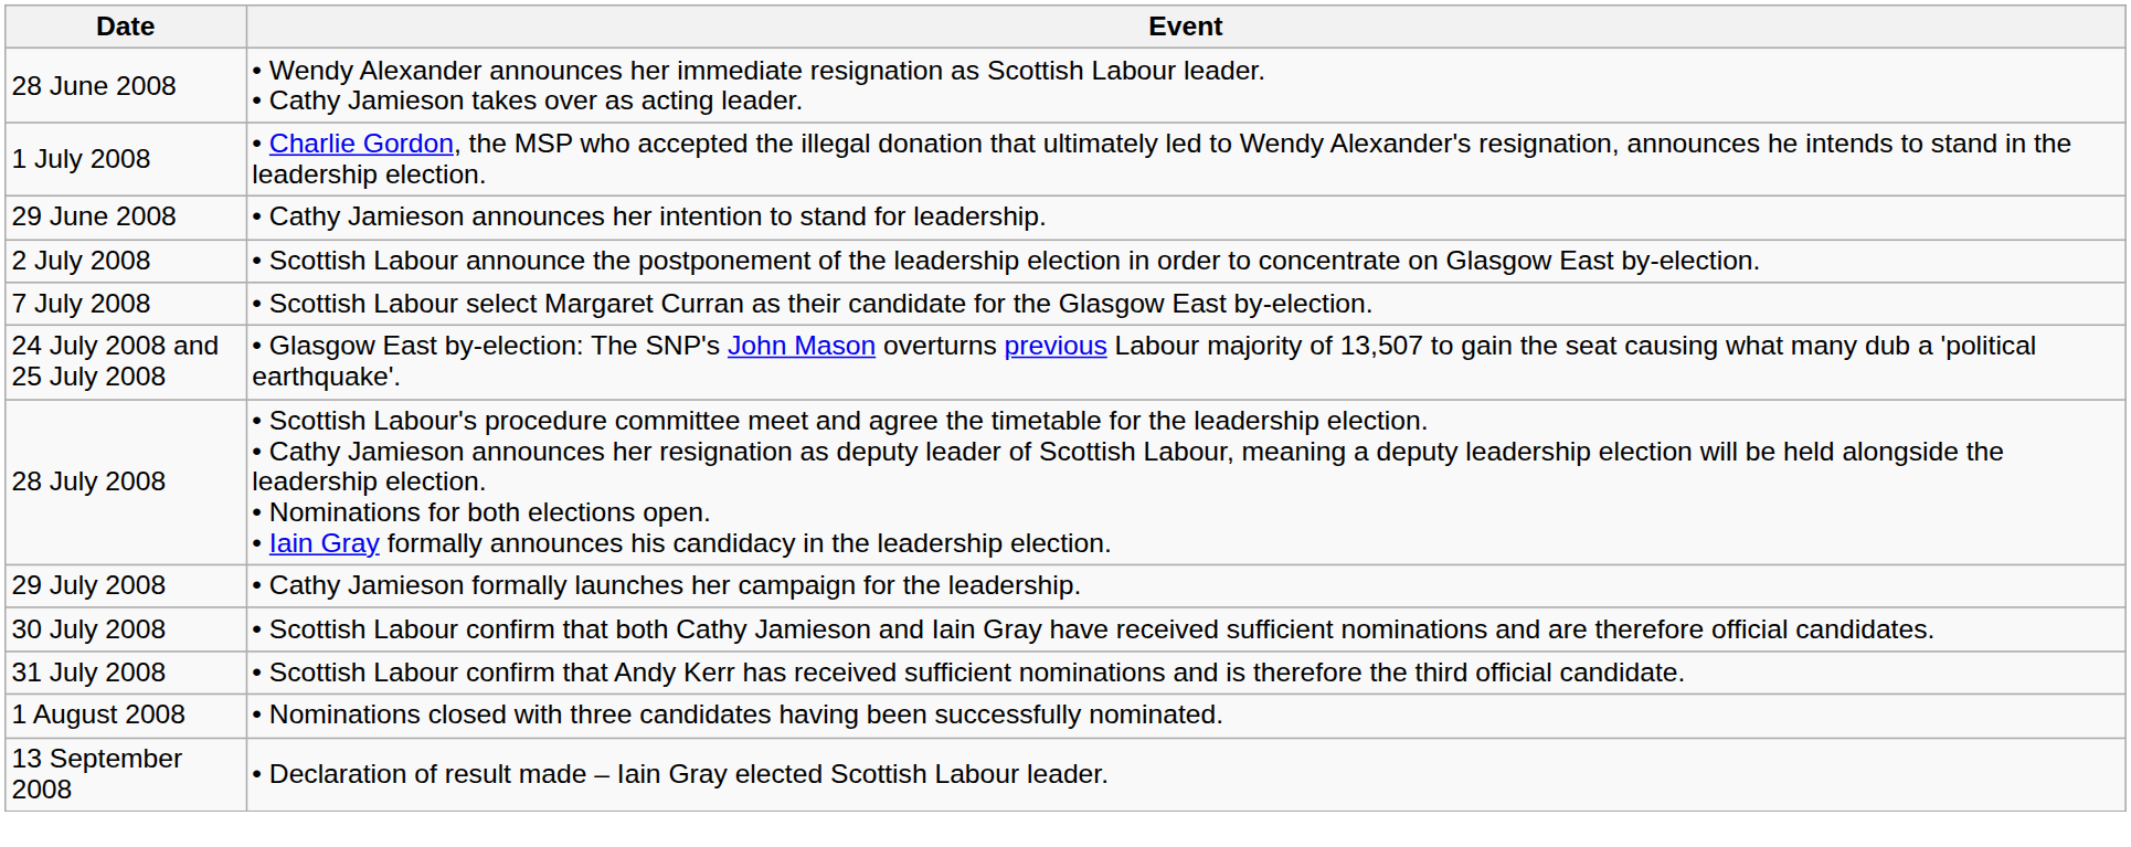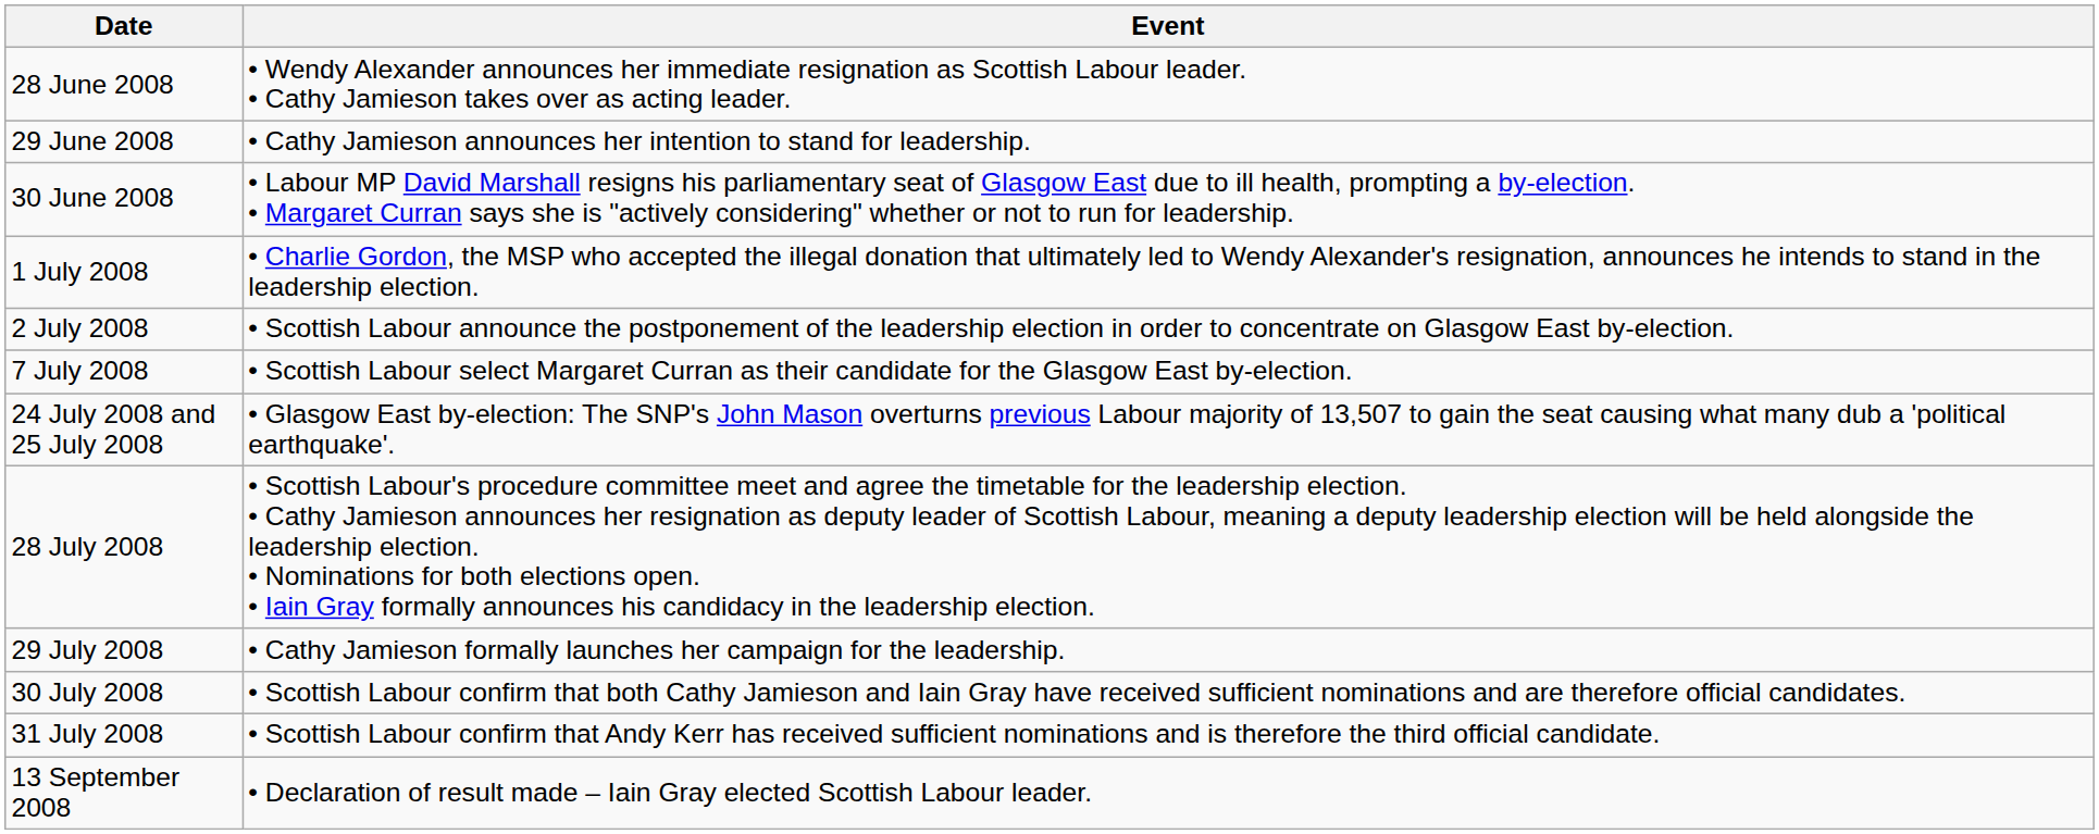 <table class="wikitable">
 <tr>
 <th>Date</th>
 <th>Event</th>
 </tr>
 <tr>
 <td>28 June 2008</td>
 <td>• Wendy Alexander announces her immediate resignation as Scottish Labour leader.<br>• Cathy Jamieson takes over as acting leader.</td>
 </tr>
 <tr>
+<td>29 June 2008</td>
+<td>• Cathy Jamieson announces her intention to stand for leadership.</td>
+</tr>
+<tr>
+<td>30 June 2008</td>
+<td>• Labour MP <a href='#'>David Marshall</a> resigns his parliamentary seat of <a href='#'>Glasgow East</a> due to ill health, prompting a <a href='#'>by-election</a>.<br>• <a href='#'>Margaret Curran</a> says she is "actively considering" whether or not to run for leadership.</td>
+</tr>
+<tr>
 <td>1 July 2008</td>
 <td>• <a href='#'>Charlie Gordon</a>, the MSP who accepted the illegal donation that ultimately led to Wendy Alexander's resignation, announces he intends to stand in the leadership election.</td>
-</tr>
-<tr>
-<td>29 June 2008</td>
-<td>• Cathy Jamieson announces her intention to stand for leadership.</td>
 </tr>
 <tr>
 <td>2 July 2008</td>
 <td>• Scottish Labour announce the postponement of the leadership election in order to concentrate on Glasgow East by-election.</td>
 </tr>
 <tr>
 <td>7 July 2008</td>
 <td>• Scottish Labour select Margaret Curran as their candidate for the Glasgow East by-election.</td>
 </tr>
 <tr>
 <td>24 July 2008 and<br>25 July 2008</td>
 <td>• Glasgow East by-election: The SNP's <a href='#'>John Mason</a> overturns <a href='#'>previous</a> Labour majority of 13,507 to gain the seat causing what many dub a 'political earthquake'.</td>
 </tr>
 <tr>
 <td>28 July 2008</td>
 <td>• Scottish Labour's procedure committee meet and agree the timetable for the leadership election.<br>• Cathy Jamieson announces her resignation as deputy leader of Scottish Labour, meaning a deputy leadership election will be held alongside the leadership election.<br>• Nominations for both elections open.<br>• <a href='#'>Iain Gray</a> formally announces his candidacy in the leadership election.</td>
 </tr>
 <tr>
 <td>29 July 2008</td>
 <td>• Cathy Jamieson formally launches her campaign for the leadership.</td>
 </tr>
 <tr>
 <td>30 July 2008</td>
 <td>• Scottish Labour confirm that both Cathy Jamieson and Iain Gray have received sufficient nominations and are therefore official candidates.</td>
 </tr>
 <tr>
 <td>31 July 2008</td>
 <td>• Scottish Labour confirm that Andy Kerr has received sufficient nominations and is therefore the third official candidate.</td>
 </tr>
 <tr>
-<td>1 August 2008</td>
-<td>• Nominations closed with three candidates having been successfully nominated.</td>
-</tr>
-<tr>
 <td>13 September 2008</td>
 <td>• Declaration of result made – Iain Gray elected Scottish Labour leader.</td>
 </tr>
 </table>
